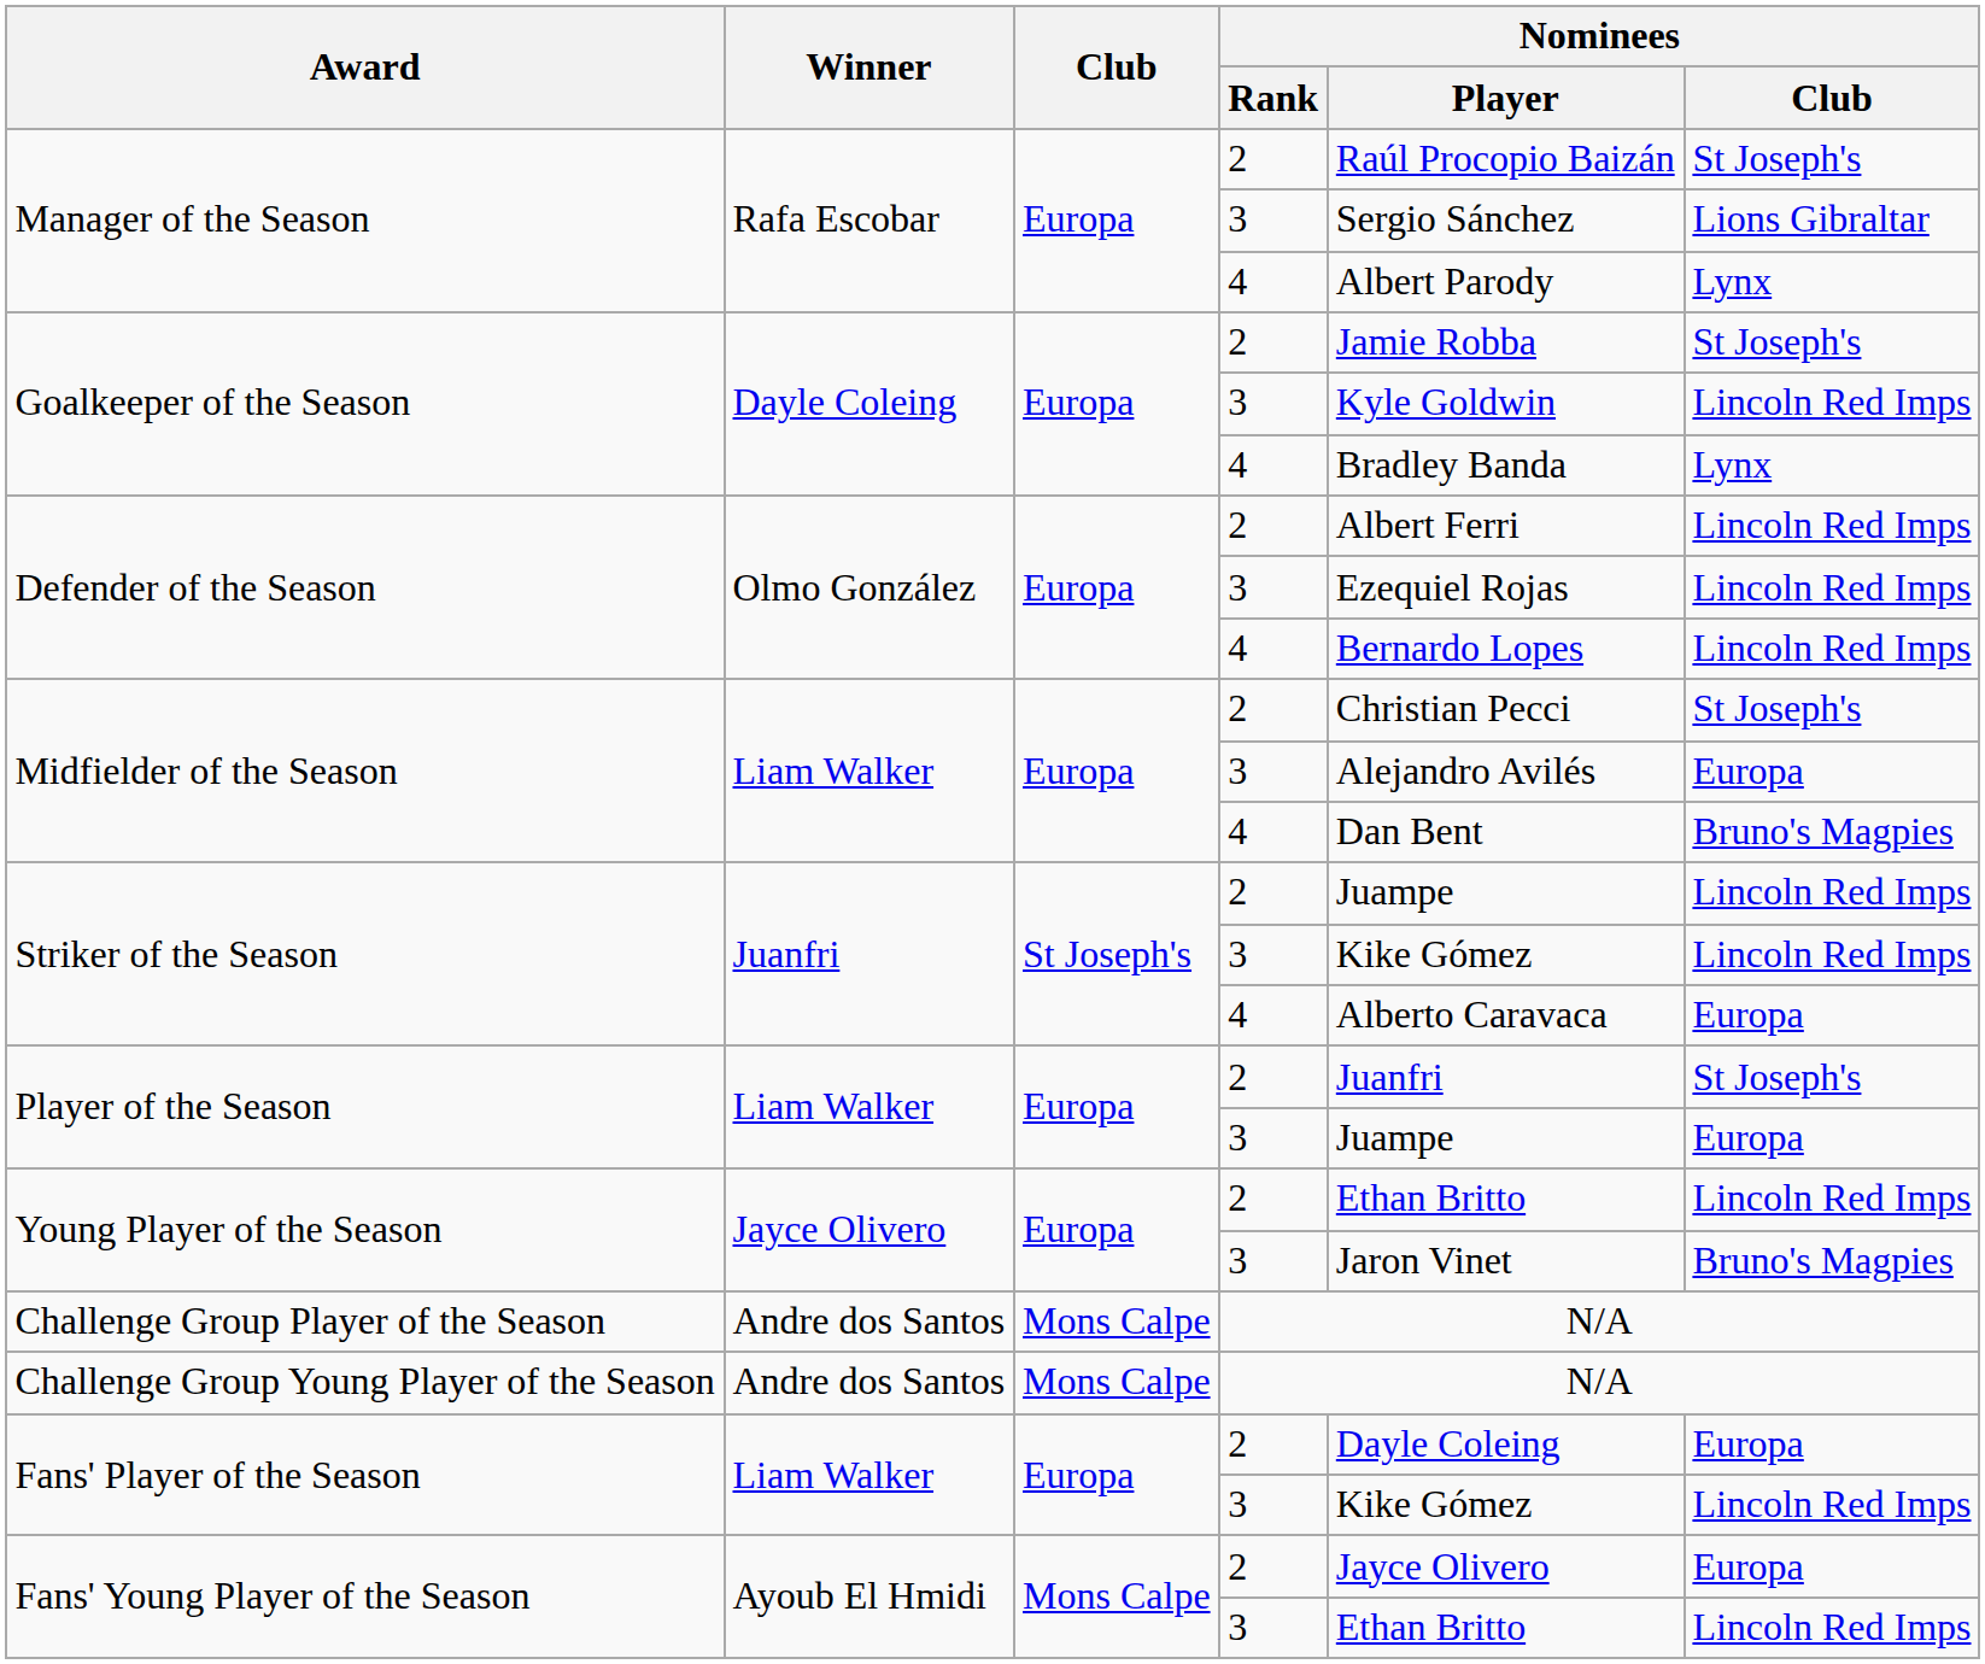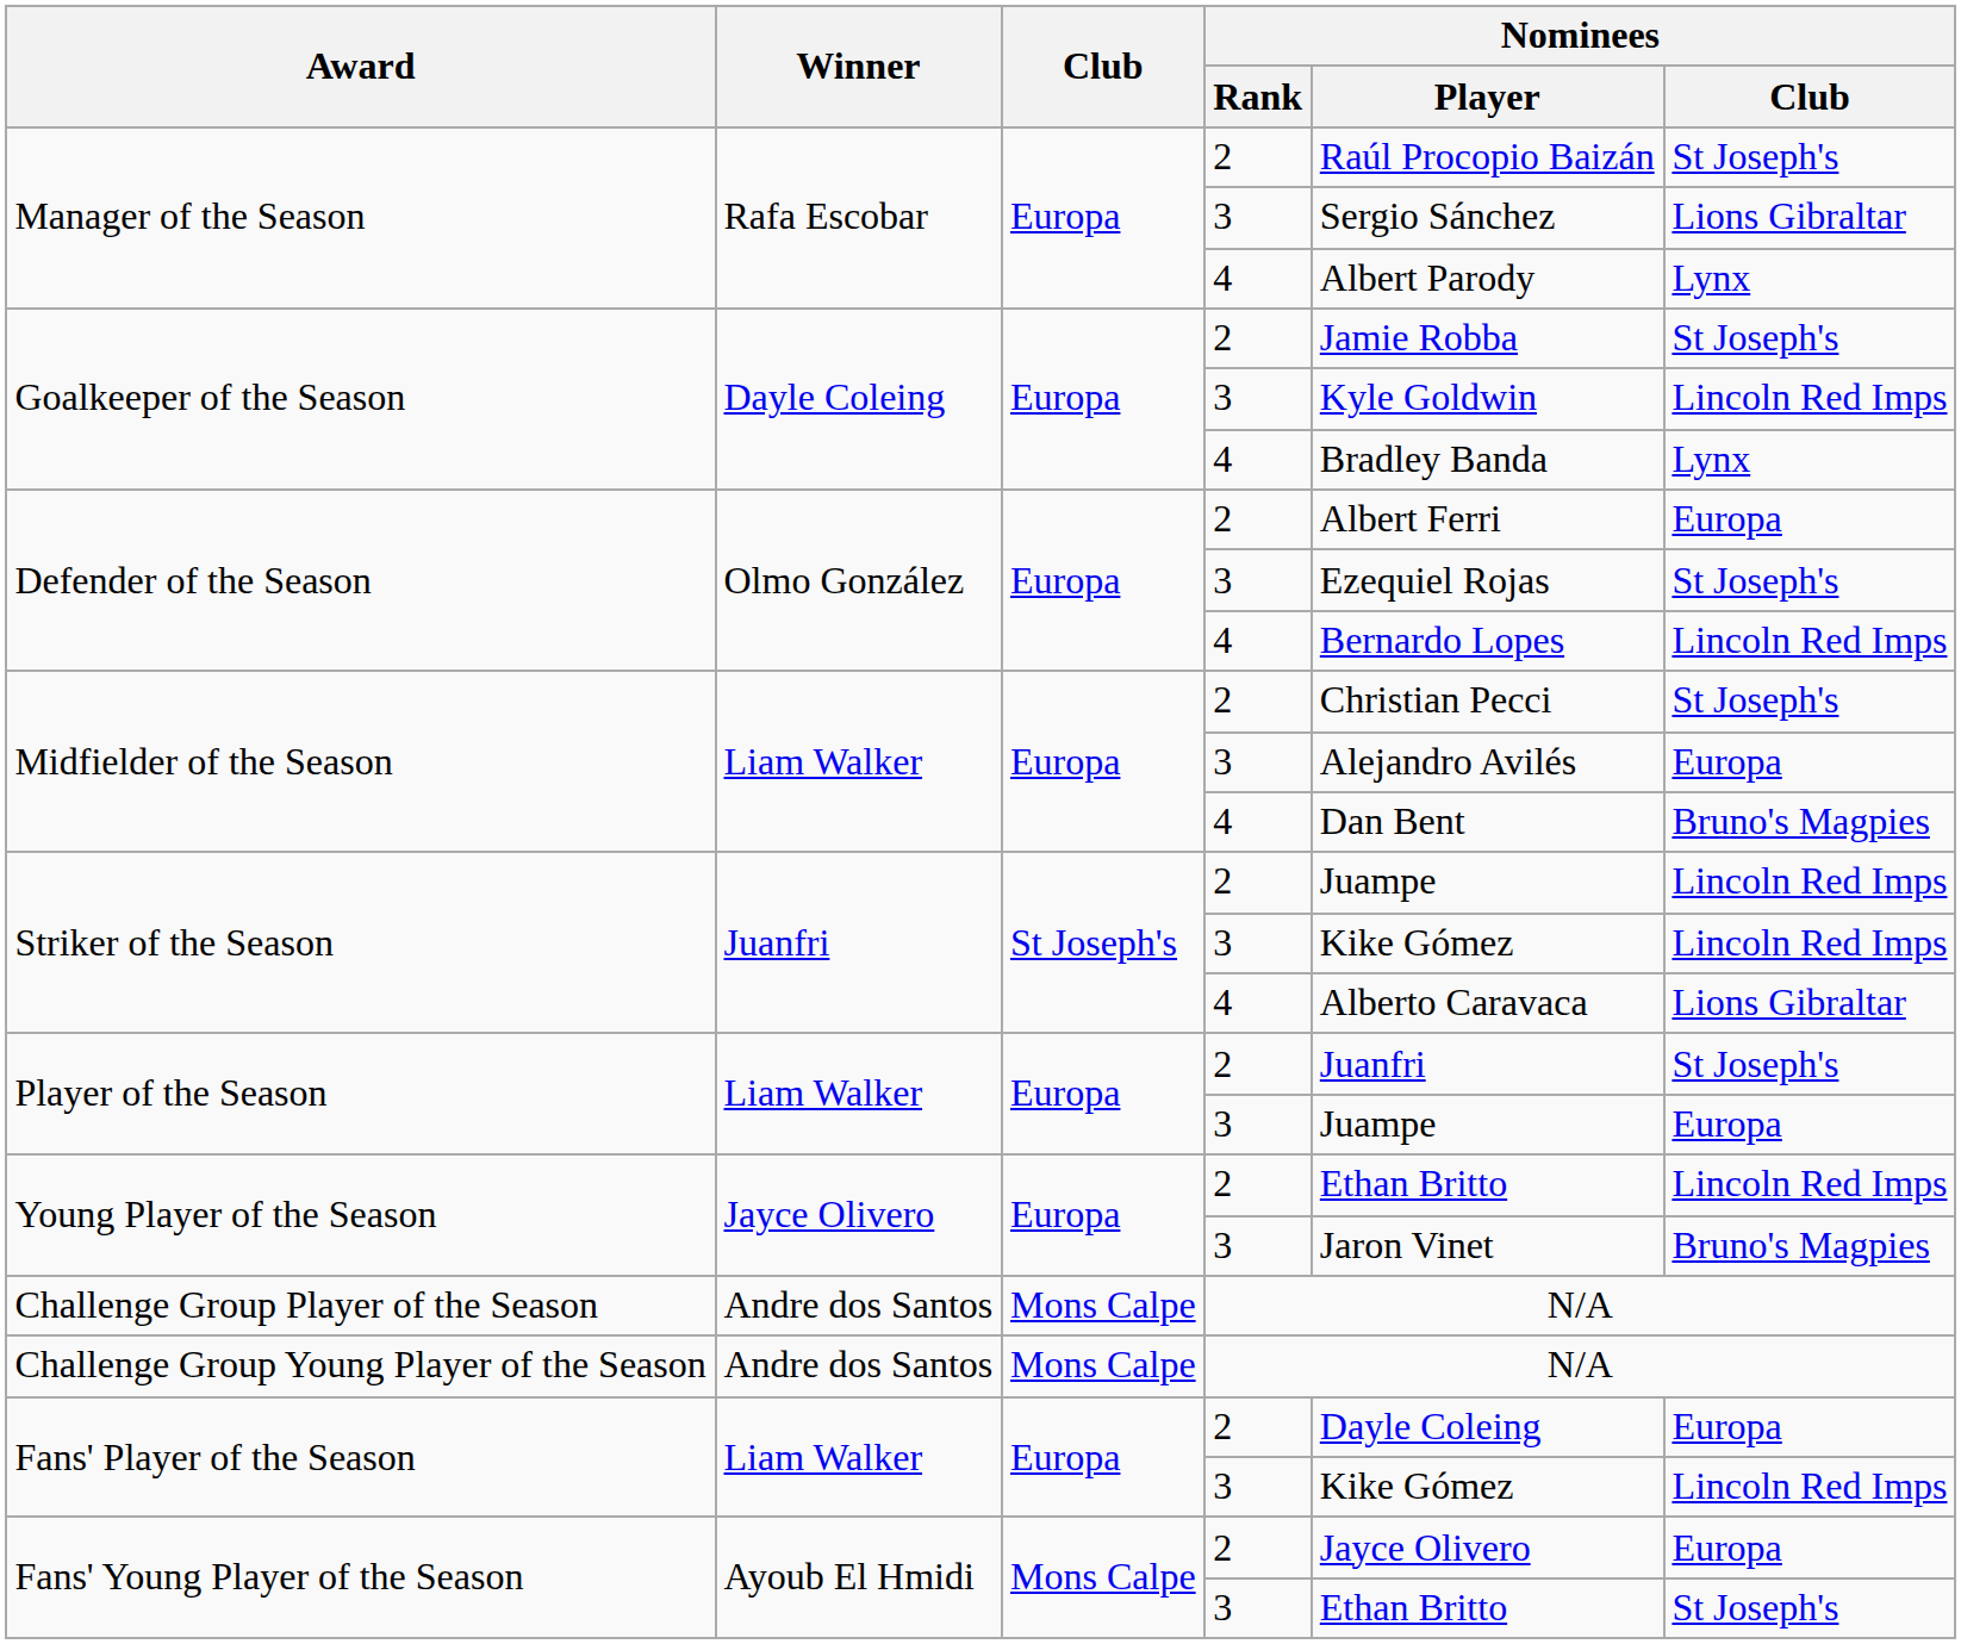 <table class="wikitable">
 <tr>
 <th rowspan=2>Award</th>
 <th rowspan=2>Winner</th>
 <th rowspan=2>Club</th>
 <th colspan=3>Nominees</th>
 </tr>
 <tr>
 <th>Rank</th>
 <th>Player</th>
 <th>Club</th>
 </tr>
 <tr>
 <td rowspan=3>Manager of the Season</td>
 <td rowspan=3> Rafa Escobar</td>
 <td rowspan=3><a href='#'>Europa</a></td>
 <td>2</td>
 <td> <a href='#'>Raúl Procopio Baizán</a></td>
 <td><a href='#'>St Joseph's</a></td>
 </tr>
 <tr>
 <td>3</td>
 <td> Sergio Sánchez</td>
 <td><a href='#'>Lions Gibraltar</a></td>
 </tr>
 <tr>
 <td>4</td>
 <td> Albert Parody</td>
 <td><a href='#'>Lynx</a></td>
 </tr>
 <tr>
 <td rowspan=3>Goalkeeper of the Season</td>
 <td rowspan=3> <a href='#'>Dayle Coleing</a></td>
 <td rowspan=3><a href='#'>Europa</a></td>
 <td>2</td>
 <td> <a href='#'>Jamie Robba</a></td>
 <td><a href='#'>St Joseph's</a></td>
 </tr>
 <tr>
 <td>3</td>
 <td> <a href='#'>Kyle Goldwin</a></td>
 <td><a href='#'>Lincoln Red Imps</a></td>
 </tr>
 <tr>
 <td>4</td>
 <td> Bradley Banda</td>
 <td><a href='#'>Lynx</a></td>
 </tr>
 <tr>
 <td rowspan=3>Defender of the Season</td>
 <td rowspan=3> Olmo González</td>
 <td rowspan=3><a href='#'>Europa</a></td>
 <td>2</td>
 <td> Albert Ferri</td>
-<td><a href='#'>Lincoln Red Imps</a></td>
+<td><a href='#'>Europa</a></td>
 </tr>
 <tr>
 <td>3</td>
 <td> Ezequiel Rojas</td>
-<td><a href='#'>Lincoln Red Imps</a></td>
+<td><a href='#'>St Joseph's</a></td>
 </tr>
 <tr>
 <td>4</td>
 <td> <a href='#'>Bernardo Lopes</a></td>
 <td><a href='#'>Lincoln Red Imps</a></td>
 </tr>
 <tr>
 <td rowspan=3>Midfielder of the Season</td>
 <td rowspan=3> <a href='#'>Liam Walker</a></td>
 <td rowspan=3><a href='#'>Europa</a></td>
 <td>2</td>
 <td> Christian Pecci</td>
 <td><a href='#'>St Joseph's</a></td>
 </tr>
 <tr>
 <td>3</td>
 <td> Alejandro Avilés</td>
 <td><a href='#'>Europa</a></td>
 </tr>
 <tr>
 <td>4</td>
 <td> Dan Bent</td>
 <td><a href='#'>Bruno's Magpies</a></td>
 </tr>
 <tr>
 <td rowspan=3>Striker of the Season</td>
 <td rowspan=3> <a href='#'>Juanfri</a></td>
 <td rowspan=3><a href='#'>St Joseph's</a></td>
 <td>2</td>
 <td> Juampe</td>
 <td><a href='#'>Lincoln Red Imps</a></td>
 </tr>
 <tr>
 <td>3</td>
 <td> Kike Gómez</td>
 <td><a href='#'>Lincoln Red Imps</a></td>
 </tr>
 <tr>
 <td>4</td>
 <td> Alberto Caravaca</td>
-<td><a href='#'>Europa</a></td>
+<td><a href='#'>Lions Gibraltar</a></td>
 </tr>
 <tr>
 <td rowspan=2>Player of the Season</td>
 <td rowspan=2> <a href='#'>Liam Walker</a></td>
 <td rowspan=2><a href='#'>Europa</a></td>
 <td>2</td>
 <td> <a href='#'>Juanfri</a></td>
 <td><a href='#'>St Joseph's</a></td>
 </tr>
 <tr>
 <td>3</td>
 <td> Juampe</td>
 <td><a href='#'>Europa</a></td>
 </tr>
 <tr>
 <td rowspan=2>Young Player of the Season</td>
 <td rowspan=2> <a href='#'>Jayce Olivero</a></td>
 <td rowspan=2><a href='#'>Europa</a></td>
 <td>2</td>
 <td> <a href='#'>Ethan Britto</a></td>
 <td><a href='#'>Lincoln Red Imps</a></td>
 </tr>
 <tr>
 <td>3</td>
 <td> Jaron Vinet</td>
 <td><a href='#'>Bruno's Magpies</a></td>
 </tr>
 <tr>
 <td>Challenge Group Player of the Season</td>
 <td> Andre dos Santos</td>
 <td><a href='#'>Mons Calpe</a></td>
 <td colspan=3 align=center>N/A</td>
 </tr>
 <tr>
 <td>Challenge Group Young Player of the Season</td>
 <td> Andre dos Santos</td>
 <td><a href='#'>Mons Calpe</a></td>
 <td colspan=3 align=center>N/A</td>
 </tr>
 <tr>
 <td rowspan=2>Fans' Player of the Season</td>
 <td rowspan=2> <a href='#'>Liam Walker</a></td>
 <td rowspan=2><a href='#'>Europa</a></td>
 <td>2</td>
 <td> <a href='#'>Dayle Coleing</a></td>
 <td><a href='#'>Europa</a></td>
 </tr>
 <tr>
 <td>3</td>
 <td> Kike Gómez</td>
 <td><a href='#'>Lincoln Red Imps</a></td>
 </tr>
 <tr>
 <td rowspan=2>Fans' Young Player of the Season</td>
 <td rowspan=2> Ayoub El Hmidi</td>
 <td rowspan=2><a href='#'>Mons Calpe</a></td>
 <td>2</td>
 <td> <a href='#'>Jayce Olivero</a></td>
 <td><a href='#'>Europa</a></td>
 </tr>
 <tr>
 <td>3</td>
 <td> <a href='#'>Ethan Britto</a></td>
-<td><a href='#'>Lincoln Red Imps</a></td>
+<td><a href='#'>St Joseph's</a></td>
 </tr>
 </table>
